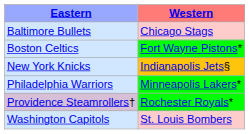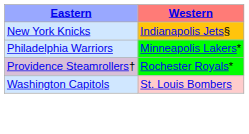 <table class="wikitable">
 <tr>
 <th style="background-color: #99A8FF;"><a href='#'>Eastern</a></th>
 <th style="background-color: #FF7B77;"><a href='#'>Western</a></th>
-</tr>
-<tr>
-<td style="background-color: #D0E7FF;"><a href='#'>Baltimore Bullets</a></td>
-<td style="background-color: #FFCCCC;"><a href='#'>Chicago Stags</a></td>
-</tr>
-<tr>
-<td style="background-color: #D0E7FF;"><a href='#'>Boston Celtics</a></td>
-<td style="background-color: #00FF00;"><a href='#'>Fort Wayne Pistons</a>*</td>
 </tr>
 <tr>
 <td style="background-color: #D0E7FF;"><a href='#'>New York Knicks</a></td>
 <td style="background-color: #FFC40C;"><a href='#'>Indianapolis Jets</a>§</td>
 </tr>
 <tr>
 <td style="background-color: #D0E7FF;"><a href='#'>Philadelphia Warriors</a></td>
 <td style="background-color: #00FF00;"><a href='#'>Minneapolis Lakers</a>*</td>
 </tr>
 <tr>
 <td style="background-color: #D8BFD8;"><a href='#'>Providence Steamrollers</a>†</td>
 <td style="background-color: #00FF00;"><a href='#'>Rochester Royals</a>*</td>
 </tr>
 <tr>
 <td style="background-color: #D0E7FF;"><a href='#'>Washington Capitols</a></td>
 <td style="background-color: #FFCCCC;"><a href='#'>St. Louis Bombers</a></td>
 </tr>
 </table>
